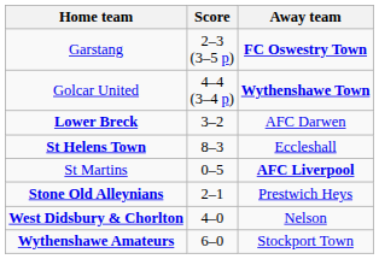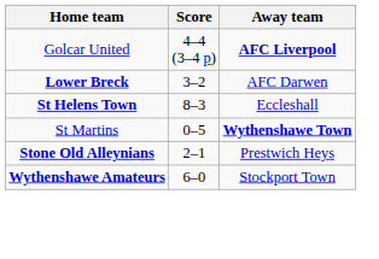 <table class="wikitable" style="text-align: center">
 <tr>
 <th>Home team</th>
 <th>Score</th>
 <th>Away team</th>
 </tr>
 <tr>
-<td><a href='#'>Garstang</a></td>
-<td>2–3<br>(3–5 <a href='#'>p</a>)</td>
-<td><strong><a href='#'>FC Oswestry Town</a></strong></td>
-</tr>
-<tr>
 <td><a href='#'>Golcar United</a></td>
 <td>4–4<br>(3–4 <a href='#'>p</a>)</td>
-<td><strong><a href='#'>Wythenshawe Town</a></strong></td>
+<td><strong><a href='#'>AFC Liverpool</a></strong></td>
 </tr>
 <tr>
 <td><strong><a href='#'>Lower Breck</a></strong></td>
 <td>3–2</td>
 <td><a href='#'>AFC Darwen</a></td>
 </tr>
 <tr>
 <td><strong><a href='#'>St Helens Town</a></strong></td>
 <td>8–3</td>
 <td><a href='#'>Eccleshall</a></td>
 </tr>
 <tr>
 <td><a href='#'>St Martins</a></td>
 <td>0–5</td>
-<td><strong><a href='#'>AFC Liverpool</a></strong></td>
+<td><strong><a href='#'>Wythenshawe Town</a></strong></td>
 </tr>
 <tr>
 <td><strong><a href='#'>Stone Old Alleynians</a></strong></td>
 <td>2–1</td>
 <td><a href='#'>Prestwich Heys</a></td>
 </tr>
 <tr>
-<td><strong><a href='#'>West Didsbury & Chorlton</a></strong></td>
-<td>4–0</td>
-<td><a href='#'>Nelson</a></td>
-</tr>
-<tr>
 <td><strong><a href='#'>Wythenshawe Amateurs</a></strong></td>
 <td>6–0</td>
 <td><a href='#'>Stockport Town</a></td>
 </tr>
 </table>
